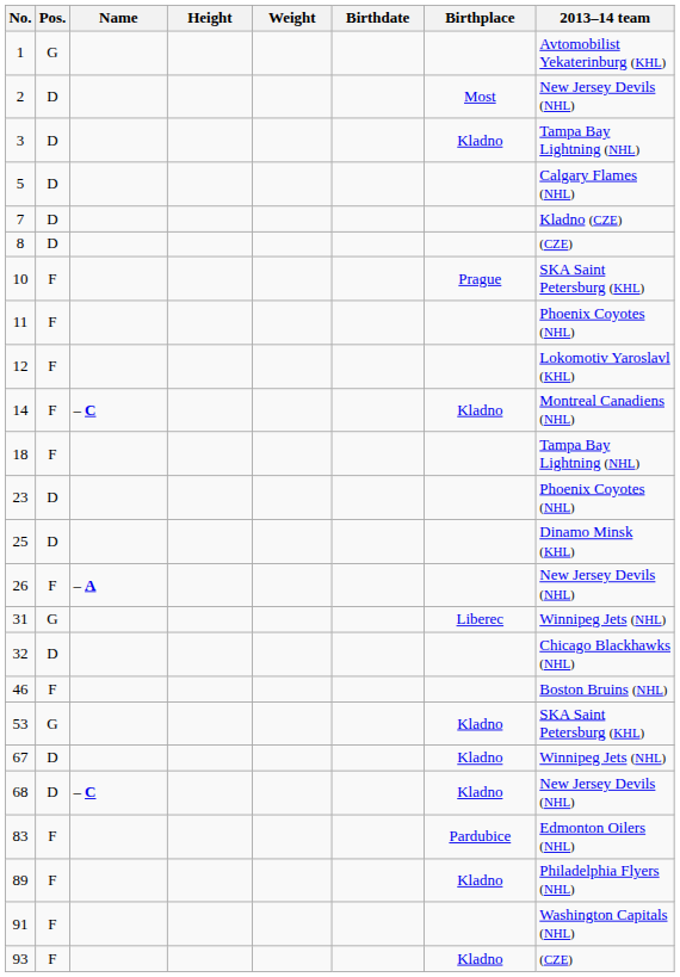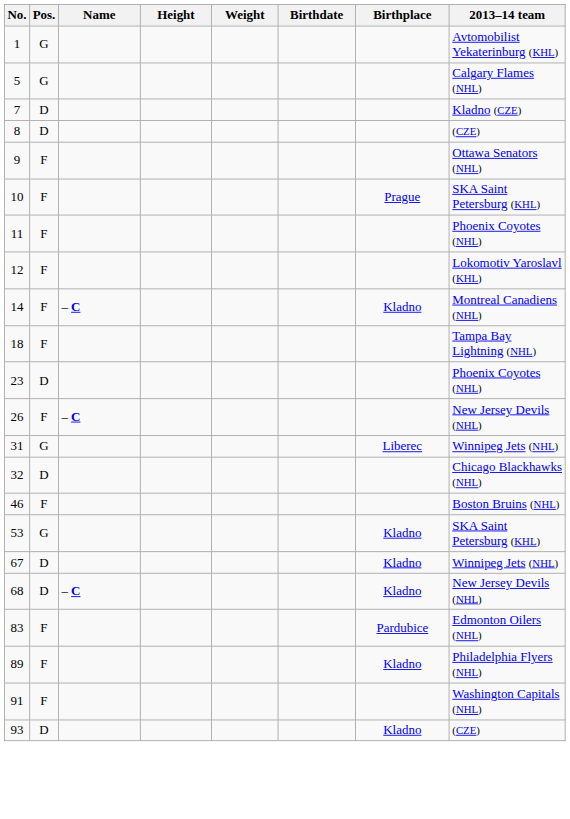 <table width="100%" class="wikitable sortable" style="font-size: 90%; text-align: center;">
 <tr>
 <th style="width:  4%;">No.</th>
 <th style="width:  4%;">Pos.</th>
 <th style="width: 15%;">Name</th>
 <th style="width: 13%;">Height</th>
 <th style="width: 12%;">Weight</th>
 <th style="width: 14%;">Birthdate</th>
 <th style="width: 17%;">Birthplace</th>
 <th style="width: 21%;">2013–14 team</th>
 </tr>
 <tr>
 <td>1</td>
 <td>G</td>
 <td style="text-align:left;"></td>
 <td></td>
 <td></td>
 <td style="text-align:right;"></td>
 <td></td>
 <td style="text-align:left;"> <a href='#'>Avtomobilist Yekaterinburg</a> <small>(<a href='#'>KHL</a>)</small></td>
 </tr>
 <tr>
-<td>2</td>
-<td>D</td>
-<td style="text-align:left;"></td>
-<td></td>
-<td></td>
-<td style="text-align:right;"></td>
-<td><a href='#'>Most</a></td>
-<td style="text-align:left;"> <a href='#'>New Jersey Devils</a> <small>(<a href='#'>NHL</a>)</small></td>
-</tr>
-<tr>
-<td>3</td>
-<td>D</td>
-<td style="text-align:left;"></td>
-<td></td>
-<td></td>
-<td style="text-align:right;"></td>
-<td><a href='#'>Kladno</a></td>
-<td style="text-align:left;"> <a href='#'>Tampa Bay Lightning</a> <small>(<a href='#'>NHL</a>)</small></td>
-</tr>
-<tr>
 <td>5</td>
-<td>D</td>
+<td>G</td>
 <td style="text-align:left;"></td>
 <td></td>
 <td></td>
 <td style="text-align:right;"></td>
 <td></td>
 <td style="text-align:left;"> <a href='#'>Calgary Flames</a> <small>(<a href='#'>NHL</a>)</small></td>
 </tr>
 <tr>
 <td>7</td>
 <td>D</td>
 <td style="text-align:left;"></td>
 <td></td>
 <td></td>
 <td style="text-align:right;"></td>
 <td></td>
 <td style="text-align:left;"> <a href='#'>Kladno</a> <small>(<a href='#'>CZE</a>)</small></td>
 </tr>
 <tr>
 <td>8</td>
 <td>D</td>
 <td style="text-align:left;"></td>
 <td></td>
 <td></td>
 <td style="text-align:right;"></td>
 <td></td>
 <td style="text-align:left;">  <small>(<a href='#'>CZE</a>)</small></td>
+</tr>
+<tr>
+<td>9</td>
+<td>F</td>
+<td style="text-align:left;"></td>
+<td></td>
+<td></td>
+<td style="text-align:right;"></td>
+<td></td>
+<td style="text-align:left;"> <a href='#'>Ottawa Senators</a> <small>(<a href='#'>NHL</a>)</small></td>
 </tr>
 <tr>
 <td>10</td>
 <td>F</td>
 <td style="text-align:left;"></td>
 <td></td>
 <td></td>
 <td style="text-align:right;"></td>
 <td><a href='#'>Prague</a></td>
 <td style="text-align:left;"> <a href='#'>SKA Saint Petersburg</a> <small>(<a href='#'>KHL</a>)</small></td>
 </tr>
 <tr>
 <td>11</td>
 <td>F</td>
 <td style="text-align:left;"></td>
 <td></td>
 <td></td>
 <td style="text-align:right;"></td>
 <td></td>
 <td style="text-align:left;"> <a href='#'>Phoenix Coyotes</a> <small>(<a href='#'>NHL</a>)</small></td>
 </tr>
 <tr>
 <td>12</td>
 <td>F</td>
 <td style="text-align:left;"></td>
 <td></td>
 <td></td>
 <td style="text-align:right;"></td>
 <td></td>
 <td style="text-align:left;"> <a href='#'>Lokomotiv Yaroslavl</a> <small>(<a href='#'>KHL</a>)</small></td>
 </tr>
 <tr>
 <td>14</td>
 <td>F</td>
 <td style="text-align:left;"> – <strong><a href='#'>C</a></strong></td>
 <td></td>
 <td></td>
 <td style="text-align:right;"></td>
 <td><a href='#'>Kladno</a></td>
 <td style="text-align:left;"> <a href='#'>Montreal Canadiens</a> <small>(<a href='#'>NHL</a>)</small></td>
 </tr>
 <tr>
 <td>18</td>
 <td>F</td>
 <td style="text-align:left;"></td>
 <td></td>
 <td></td>
 <td style="text-align:right;"></td>
 <td></td>
 <td style="text-align:left;"> <a href='#'>Tampa Bay Lightning</a> <small>(<a href='#'>NHL</a>)</small></td>
 </tr>
 <tr>
 <td>23</td>
 <td>D</td>
 <td style="text-align:left;"></td>
 <td></td>
 <td></td>
 <td style="text-align:right;"></td>
 <td></td>
 <td style="text-align:left;"> <a href='#'>Phoenix Coyotes</a> <small>(<a href='#'>NHL</a>)</small></td>
 </tr>
 <tr>
-<td>25</td>
-<td>D</td>
-<td style="text-align:left;"></td>
-<td></td>
-<td></td>
-<td style="text-align:right;"></td>
-<td></td>
-<td style="text-align:left;"> <a href='#'>Dinamo Minsk</a> <small>(<a href='#'>KHL</a>)</small></td>
-</tr>
-<tr>
 <td>26</td>
 <td>F</td>
-<td style="text-align:left;"> – <strong><a href='#'>A</a></strong></td>
+<td style="text-align:left;"> – <strong><a href='#'>C</a></strong></td>
 <td></td>
 <td></td>
 <td style="text-align:right;"></td>
 <td></td>
 <td style="text-align:left;"> <a href='#'>New Jersey Devils</a> <small>(<a href='#'>NHL</a>)</small></td>
 </tr>
 <tr>
 <td>31</td>
 <td>G</td>
 <td style="text-align:left;"></td>
 <td></td>
 <td></td>
 <td style="text-align:right;"></td>
 <td><a href='#'>Liberec</a></td>
 <td style="text-align:left;"> <a href='#'>Winnipeg Jets</a> <small>(<a href='#'>NHL</a>)</small></td>
 </tr>
 <tr>
 <td>32</td>
 <td>D</td>
 <td style="text-align:left;"></td>
 <td></td>
 <td></td>
 <td style="text-align:right;"></td>
 <td></td>
 <td style="text-align:left;"> <a href='#'>Chicago Blackhawks</a> <small>(<a href='#'>NHL</a>)</small></td>
 </tr>
 <tr>
 <td>46</td>
 <td>F</td>
 <td style="text-align:left;"></td>
 <td></td>
 <td></td>
 <td style="text-align:right;"></td>
 <td></td>
 <td style="text-align:left;"> <a href='#'>Boston Bruins</a> <small>(<a href='#'>NHL</a>)</small></td>
 </tr>
 <tr>
 <td>53</td>
 <td>G</td>
 <td style="text-align:left;"></td>
 <td></td>
 <td></td>
 <td style="text-align:right;"></td>
 <td><a href='#'>Kladno</a></td>
 <td style="text-align:left;"> <a href='#'>SKA Saint Petersburg</a> <small>(<a href='#'>KHL</a>)</small></td>
 </tr>
 <tr>
 <td>67</td>
 <td>D</td>
 <td style="text-align:left;"></td>
 <td></td>
 <td></td>
 <td style="text-align:right;"></td>
 <td><a href='#'>Kladno</a></td>
 <td style="text-align:left;"> <a href='#'>Winnipeg Jets</a> <small>(<a href='#'>NHL</a>)</small></td>
 </tr>
 <tr>
 <td>68</td>
 <td>D</td>
 <td style="text-align:left;"> – <strong><a href='#'>C</a></strong></td>
 <td></td>
 <td></td>
 <td style="text-align:right;"></td>
 <td><a href='#'>Kladno</a></td>
 <td style="text-align:left;"> <a href='#'>New Jersey Devils</a> <small>(<a href='#'>NHL</a>)</small></td>
 </tr>
 <tr>
 <td>83</td>
 <td>F</td>
 <td style="text-align:left;"></td>
 <td></td>
 <td></td>
 <td style="text-align:right;"></td>
 <td><a href='#'>Pardubice</a></td>
 <td style="text-align:left;"> <a href='#'>Edmonton Oilers</a> <small>(<a href='#'>NHL</a>)</small></td>
 </tr>
 <tr>
 <td>89</td>
 <td>F</td>
 <td style="text-align:left;"></td>
 <td></td>
 <td></td>
 <td style="text-align:right;"></td>
 <td><a href='#'>Kladno</a></td>
 <td style="text-align:left;"> <a href='#'>Philadelphia Flyers</a> <small>(<a href='#'>NHL</a>)</small></td>
 </tr>
 <tr>
 <td>91</td>
 <td>F</td>
 <td style="text-align:left;"></td>
 <td></td>
 <td></td>
 <td style="text-align:right;"></td>
 <td></td>
 <td style="text-align:left;"> <a href='#'>Washington Capitals</a> <small>(<a href='#'>NHL</a>)</small></td>
 </tr>
 <tr>
 <td>93</td>
-<td>F</td>
+<td>D</td>
 <td style="text-align:left;"></td>
 <td></td>
 <td></td>
 <td style="text-align:right;"></td>
 <td><a href='#'>Kladno</a></td>
 <td style="text-align:left;">  <small>(<a href='#'>CZE</a>)</small></td>
 </tr>
 </table>
